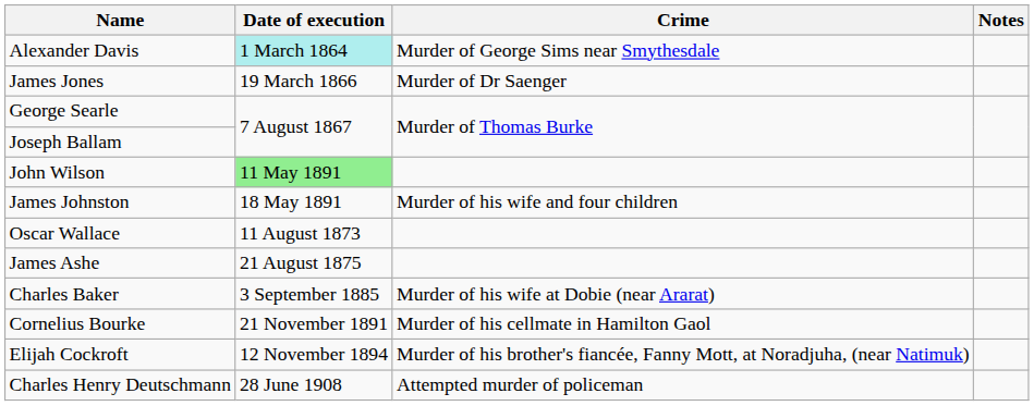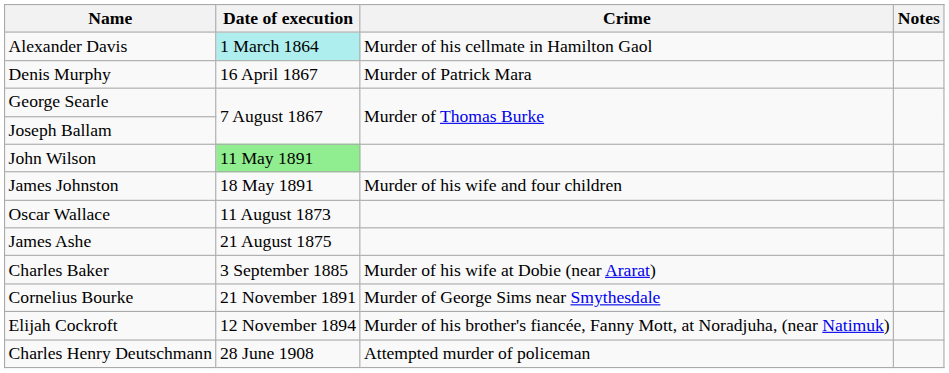 <table class="wikitable">
 <tr>
 <th>Name</th>
 <th>Date of execution</th>
 <th>Crime</th>
 <th>Notes</th>
 </tr>
 <tr>
 <td>Alexander Davis</td>
 <td style="background: paleturquoise;">1 March 1864</td>
-<td>Murder of George Sims near <a href='#'>Smythesdale</a></td>
+<td>Murder of his cellmate in Hamilton Gaol</td>
 <td></td>
 </tr>
 <tr>
-<td>James Jones</td>
-<td>19 March 1866</td>
-<td>Murder of Dr Saenger</td>
+<td>Denis Murphy</td>
+<td>16 April 1867</td>
+<td>Murder of Patrick Mara</td>
 <td></td>
 </tr>
 <tr>
 <td>George Searle</td>
 <td rowspan=2>7 August 1867</td>
 <td rowspan=2>Murder of <a href='#'>Thomas Burke</a></td>
 <td rowspan=2></td>
 </tr>
 <tr>
 <td>Joseph Ballam</td>
 </tr>
 <tr>
 <td>John Wilson</td>
 <td style="background: lightgreen;">11 May 1891</td>
 <td></td>
 <td></td>
 </tr>
 <tr>
 <td>James Johnston</td>
 <td>18 May 1891</td>
 <td>Murder of his wife and four children</td>
 <td></td>
 </tr>
 <tr>
 <td>Oscar Wallace</td>
 <td>11 August 1873</td>
 <td></td>
 <td></td>
 </tr>
 <tr>
 <td>James Ashe</td>
 <td>21 August 1875</td>
 <td></td>
 <td></td>
 </tr>
 <tr>
 <td>Charles Baker</td>
 <td>3 September 1885</td>
 <td>Murder of his wife at Dobie (near <a href='#'>Ararat</a>)</td>
 <td></td>
 </tr>
 <tr>
 <td>Cornelius Bourke</td>
 <td>21 November 1891</td>
-<td>Murder of his cellmate in Hamilton Gaol</td>
+<td>Murder of George Sims near <a href='#'>Smythesdale</a></td>
 <td></td>
 </tr>
 <tr>
 <td>Elijah Cockroft</td>
 <td>12 November 1894</td>
 <td>Murder of his brother's fiancée, Fanny Mott, at Noradjuha, (near <a href='#'>Natimuk</a>)</td>
 <td></td>
 </tr>
 <tr>
 <td>Charles Henry Deutschmann</td>
 <td>28 June 1908</td>
 <td>Attempted murder of policeman</td>
 <td></td>
 </tr>
 </table>
